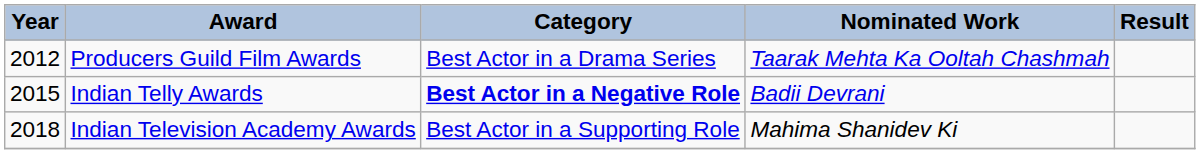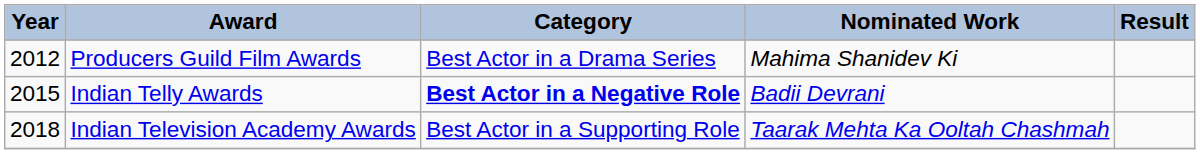 <table class="wikitable sortable">
 <tr>
 <th style="background:#B0C4DE;">Year</th>
 <th style="background:#B0C4DE;">Award</th>
 <th style="background:#B0C4DE;">Category</th>
 <th style="background:#B0C4DE;">Nominated Work</th>
 <th style="background:#B0C4DE;">Result</th>
 </tr>
 <tr>
 <td>2012</td>
 <td><a href='#'>Producers Guild Film Awards</a></td>
 <td><a href='#'>Best Actor in a Drama Series</a></td>
-<td><em><a href='#'>Taarak Mehta Ka Ooltah Chashmah</a></em></td>
+<td><em>Mahima Shanidev Ki</em></td>
 <td></td>
 </tr>
 <tr>
 <td>2015</td>
 <td><a href='#'>Indian Telly Awards</a></td>
 <td><strong><a href='#'>Best Actor in a Negative Role</a></strong></td>
 <td><em><a href='#'>Badii Devrani</a></em></td>
 <td></td>
 </tr>
 <tr>
 <td>2018</td>
 <td><a href='#'>Indian Television Academy Awards</a></td>
 <td><a href='#'>Best Actor in a Supporting Role</a></td>
-<td><em>Mahima Shanidev Ki</em></td>
+<td><em><a href='#'>Taarak Mehta Ka Ooltah Chashmah</a></em></td>
 <td></td>
 </tr>
 <tr>
 </tr>
 </table>
